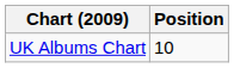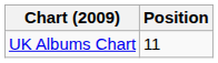 <table class="wikitable" border="1">
 <tr>
 <th>Chart (2009)</th>
 <th>Position</th>
 </tr>
 <tr>
 <td><a href='#'>UK Albums Chart</a></td>
-<td>10</td>
+<td>11</td>
 </tr>
 </table>
